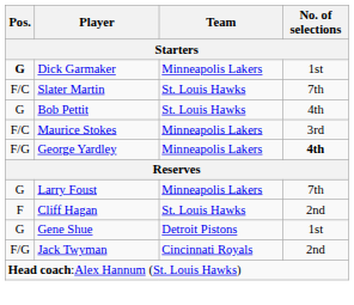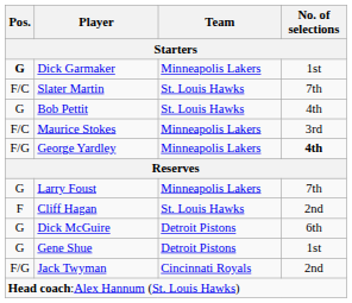 <table class="wikitable">
 <tr>
 <th scope="col" width="30px">Pos.</th>
 <th scope="col" width="150px">Player</th>
 <th scope="col" width="150px">Team</th>
 <th scope="col" width="75px">No. of selections</th>
 </tr>
 <tr>
 <th scope="col" colspan="4">Starters</th>
 </tr>
 <tr>
 <td style="text-align:center"><strong>G</strong></td>
 <td><a href='#'>Dick Garmaker</a></td>
 <td><a href='#'>Minneapolis Lakers</a></td>
 <td style="text-align:center">1st</td>
 </tr>
 <tr>
 <td style="text-align:center">F/C</td>
 <td><a href='#'>Slater Martin</a></td>
 <td><a href='#'>St. Louis Hawks</a></td>
 <td style="text-align:center">7th</td>
 </tr>
 <tr>
 <td style="text-align:center">G</td>
 <td><a href='#'>Bob Pettit</a></td>
 <td><a href='#'>St. Louis Hawks</a></td>
 <td style="text-align:center">4th</td>
 </tr>
 <tr>
 <td style="text-align:center">F/C</td>
 <td><a href='#'>Maurice Stokes</a></td>
 <td><a href='#'>Minneapolis Lakers</a></td>
 <td style="text-align:center">3rd</td>
 </tr>
 <tr>
 <td style="text-align:center">F/G</td>
 <td><a href='#'>George Yardley</a></td>
 <td><a href='#'>Minneapolis Lakers</a></td>
 <td style="text-align:center"><strong>4th</strong></td>
 </tr>
 <tr>
 <th scope="col" colspan="4">Reserves</th>
 </tr>
 <tr>
 <td style="text-align:center">G</td>
 <td><a href='#'>Larry Foust</a></td>
 <td><a href='#'>Minneapolis Lakers</a></td>
 <td style="text-align:center">7th</td>
 </tr>
 <tr>
 <td style="text-align:center">F</td>
 <td><a href='#'>Cliff Hagan</a></td>
 <td><a href='#'>St. Louis Hawks</a></td>
 <td style="text-align:center">2nd</td>
 </tr>
 <tr>
 <td style="text-align:center">G</td>
+<td><a href='#'>Dick McGuire</a></td>
+<td><a href='#'>Detroit Pistons</a></td>
+<td style="text-align:center">6th</td>
+</tr>
+<tr>
+<td style="text-align:center">G</td>
 <td><a href='#'>Gene Shue</a></td>
 <td><a href='#'>Detroit Pistons</a></td>
 <td style="text-align:center">1st</td>
 </tr>
 <tr>
 <td style="text-align:center">F/G</td>
 <td><a href='#'>Jack Twyman</a></td>
 <td><a href='#'>Cincinnati Royals</a></td>
 <td style="text-align:center">2nd</td>
 </tr>
 <tr>
 <td colspan="4"><strong>Head coach</strong>:<a href='#'>Alex Hannum</a> (<a href='#'>St. Louis Hawks</a>)</td>
 </tr>
 </table>
